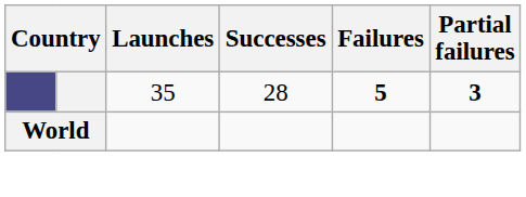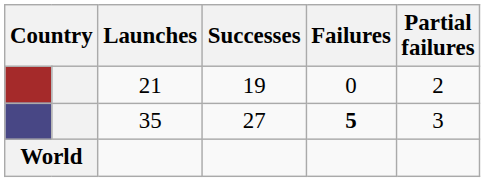 <table class="wikitable sortable" style="text-align:center;">
 <tr>
 <th scope=col colspan=2>Country</th>
 <th scope=col>Launches</th>
 <th scope=col>Successes</th>
 <th scope=col>Failures</th>
 <th scope=col>Partial<br>failures</th>
 </tr>
 <tr>
+<th scope=row style="background:brown;"></th>
+<th style="text-align:left;"></th>
+<td>21</td>
+<td>19</td>
+<td>0</td>
+<td>2</td>
+</tr>
+<tr>
 <th scope=row style="background:#484785;"></th>
 <th style="text-align:left;"></th>
 <td>35</td>
-<td>28</td>
+<td>27</td>
 <td><strong>5</strong></td>
-<td><strong>3</strong></td>
+<td>3</td>
 </tr>
 <tr>
 <th colspan="2">World</th>
 <td></td>
 <td></td>
 <td></td>
 <td></td>
 </tr>
 </table>
